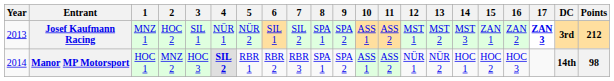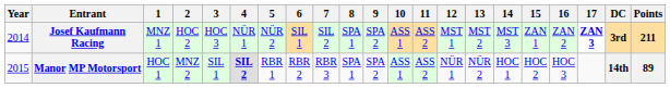 <table class="wikitable" style="text-align:center; font-size:85%">
 <tr>
 <th>Year</th>
 <th>Entrant</th>
 <th>1</th>
 <th>2</th>
 <th>3</th>
 <th>4</th>
 <th>5</th>
 <th>6</th>
 <th>7</th>
 <th>8</th>
 <th>9</th>
 <th>10</th>
 <th>11</th>
 <th>12</th>
 <th>13</th>
 <th>14</th>
 <th>15</th>
 <th>16</th>
 <th>17</th>
 <th>DC</th>
 <th>Points</th>
 </tr>
 <tr>
-<td><a href='#'>2013</a></td>
+<td><a href='#'>2014</a></td>
 <th><a href='#'>Josef Kaufmann Racing</a></th>
 <td style="background:#dfffdf;"><a href='#'>MNZ<br>1</a><br></td>
 <td style="background:#dfffdf;"><a href='#'>HOC<br>2</a><br></td>
-<td style="background:#dfffdf;"><a href='#'>SIL<br>1</a><br></td>
+<td style="background:#dfffdf;"><a href='#'>HOC<br>3</a><br></td>
 <td style="background:#dfffdf;"><a href='#'>NÜR<br>1</a><br></td>
 <td style="background:#dfffdf;"><a href='#'>NÜR<br>2</a><br></td>
 <td style="background:#ffdf9f;"><a href='#'>SIL<br>1</a><br></td>
 <td style="background:#dfffdf;"><a href='#'>SIL<br>2</a><br></td>
 <td style="background:#dfffdf;"><a href='#'>SPA<br>1</a><br></td>
 <td style="background:#dfffdf;"><a href='#'>SPA<br>2</a><br></td>
 <td style="background:#ffdf9f;"><a href='#'>ASS<br>1</a><br></td>
 <td style="background:#ffdf9f;"><a href='#'>ASS<br>2</a><br></td>
 <td style="background:#dfffdf;"><a href='#'>MST<br>1</a><br></td>
 <td style="background:#dfffdf;"><a href='#'>MST<br>2</a><br></td>
 <td style="background:#dfffdf;"><a href='#'>MST<br>3</a><br></td>
 <td style="background:#dfffdf;"><a href='#'>ZAN<br>1</a><br></td>
 <td style="background:#dfffdf;"><a href='#'>ZAN<br>2</a><br></td>
 <td style="background:#FFFFFF;"><strong><a href='#'>ZAN<br>3</a></strong><br></td>
 <th style="background:#ffdf9f;">3rd</th>
-<th style="background:#ffdf9f;">212</th>
+<th style="background:#ffdf9f;">211</th>
 </tr>
 <tr>
-<td><a href='#'>2014</a></td>
+<td><a href='#'>2015</a></td>
 <th nowrap><a href='#'>Manor</a> <a href='#'>MP Motorsport</a></th>
 <td style="background:#dfffdf;"><a href='#'>HOC<br>1</a><br></td>
 <td style="background:#dfffdf;"><a href='#'>MNZ<br>2</a><br></td>
-<td style="background:#dfffdf;"><a href='#'>HOC<br>3</a><br></td>
+<td style="background:#dfffdf;"><a href='#'>SIL<br>1</a><br></td>
 <td style="background:#dfdfdf;"><strong><a href='#'>SIL<br>2</a><br></strong></td>
 <td style="background:#;"><a href='#'>RBR<br>1</a><br></td>
 <td style="background:#;"><a href='#'>RBR<br>2</a><br></td>
 <td style="background:#;"><a href='#'>RBR<br>3</a><br></td>
 <td style="background:#;"><a href='#'>SPA<br>1</a><br></td>
 <td style="background:#;"><a href='#'>SPA<br>2</a><br></td>
 <td style="background:#dfffdf;"><a href='#'>ASS<br>1</a><br></td>
 <td style="background:#dfffdf;"><a href='#'>ASS<br>2</a><br></td>
 <td style="background:#;"><a href='#'>NÜR<br>1</a><br></td>
 <td style="background:#;"><a href='#'>NÜR<br>2</a><br></td>
 <td style="background:#;"><a href='#'>HOC<br>1</a><br></td>
 <td style="background:#;"><a href='#'>HOC<br>2</a><br></td>
 <td style="background:#;"><a href='#'>HOC<br>3</a><br></td>
 <td></td>
 <th>14th</th>
-<th>98</th>
+<th>89</th>
 </tr>
 </table>
